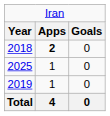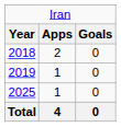 <table class="wikitable" style="text-align:center">
 <tr>
 <td colspan=3><a href='#'>Iran</a></td>
 </tr>
 <tr>
 <th>Year</th>
 <th>Apps</th>
 <th>Goals</th>
 </tr>
 <tr>
 <td><a href='#'>2018</a></td>
-<td><strong>2</strong></td>
+<td>2</td>
+<td>0</td>
+</tr>
+<tr>
+<td><a href='#'>2019</a></td>
+<td>1</td>
 <td>0</td>
 </tr>
 <tr>
 <td><a href='#'>2025</a></td>
-<td>1</td>
-<td>0</td>
-</tr>
-<tr>
-<td><a href='#'>2019</a></td>
 <td>1</td>
 <td>0</td>
 </tr>
 <tr>
 <th>Total</th>
 <th>4</th>
 <th>0</th>
 </tr>
 </table>
